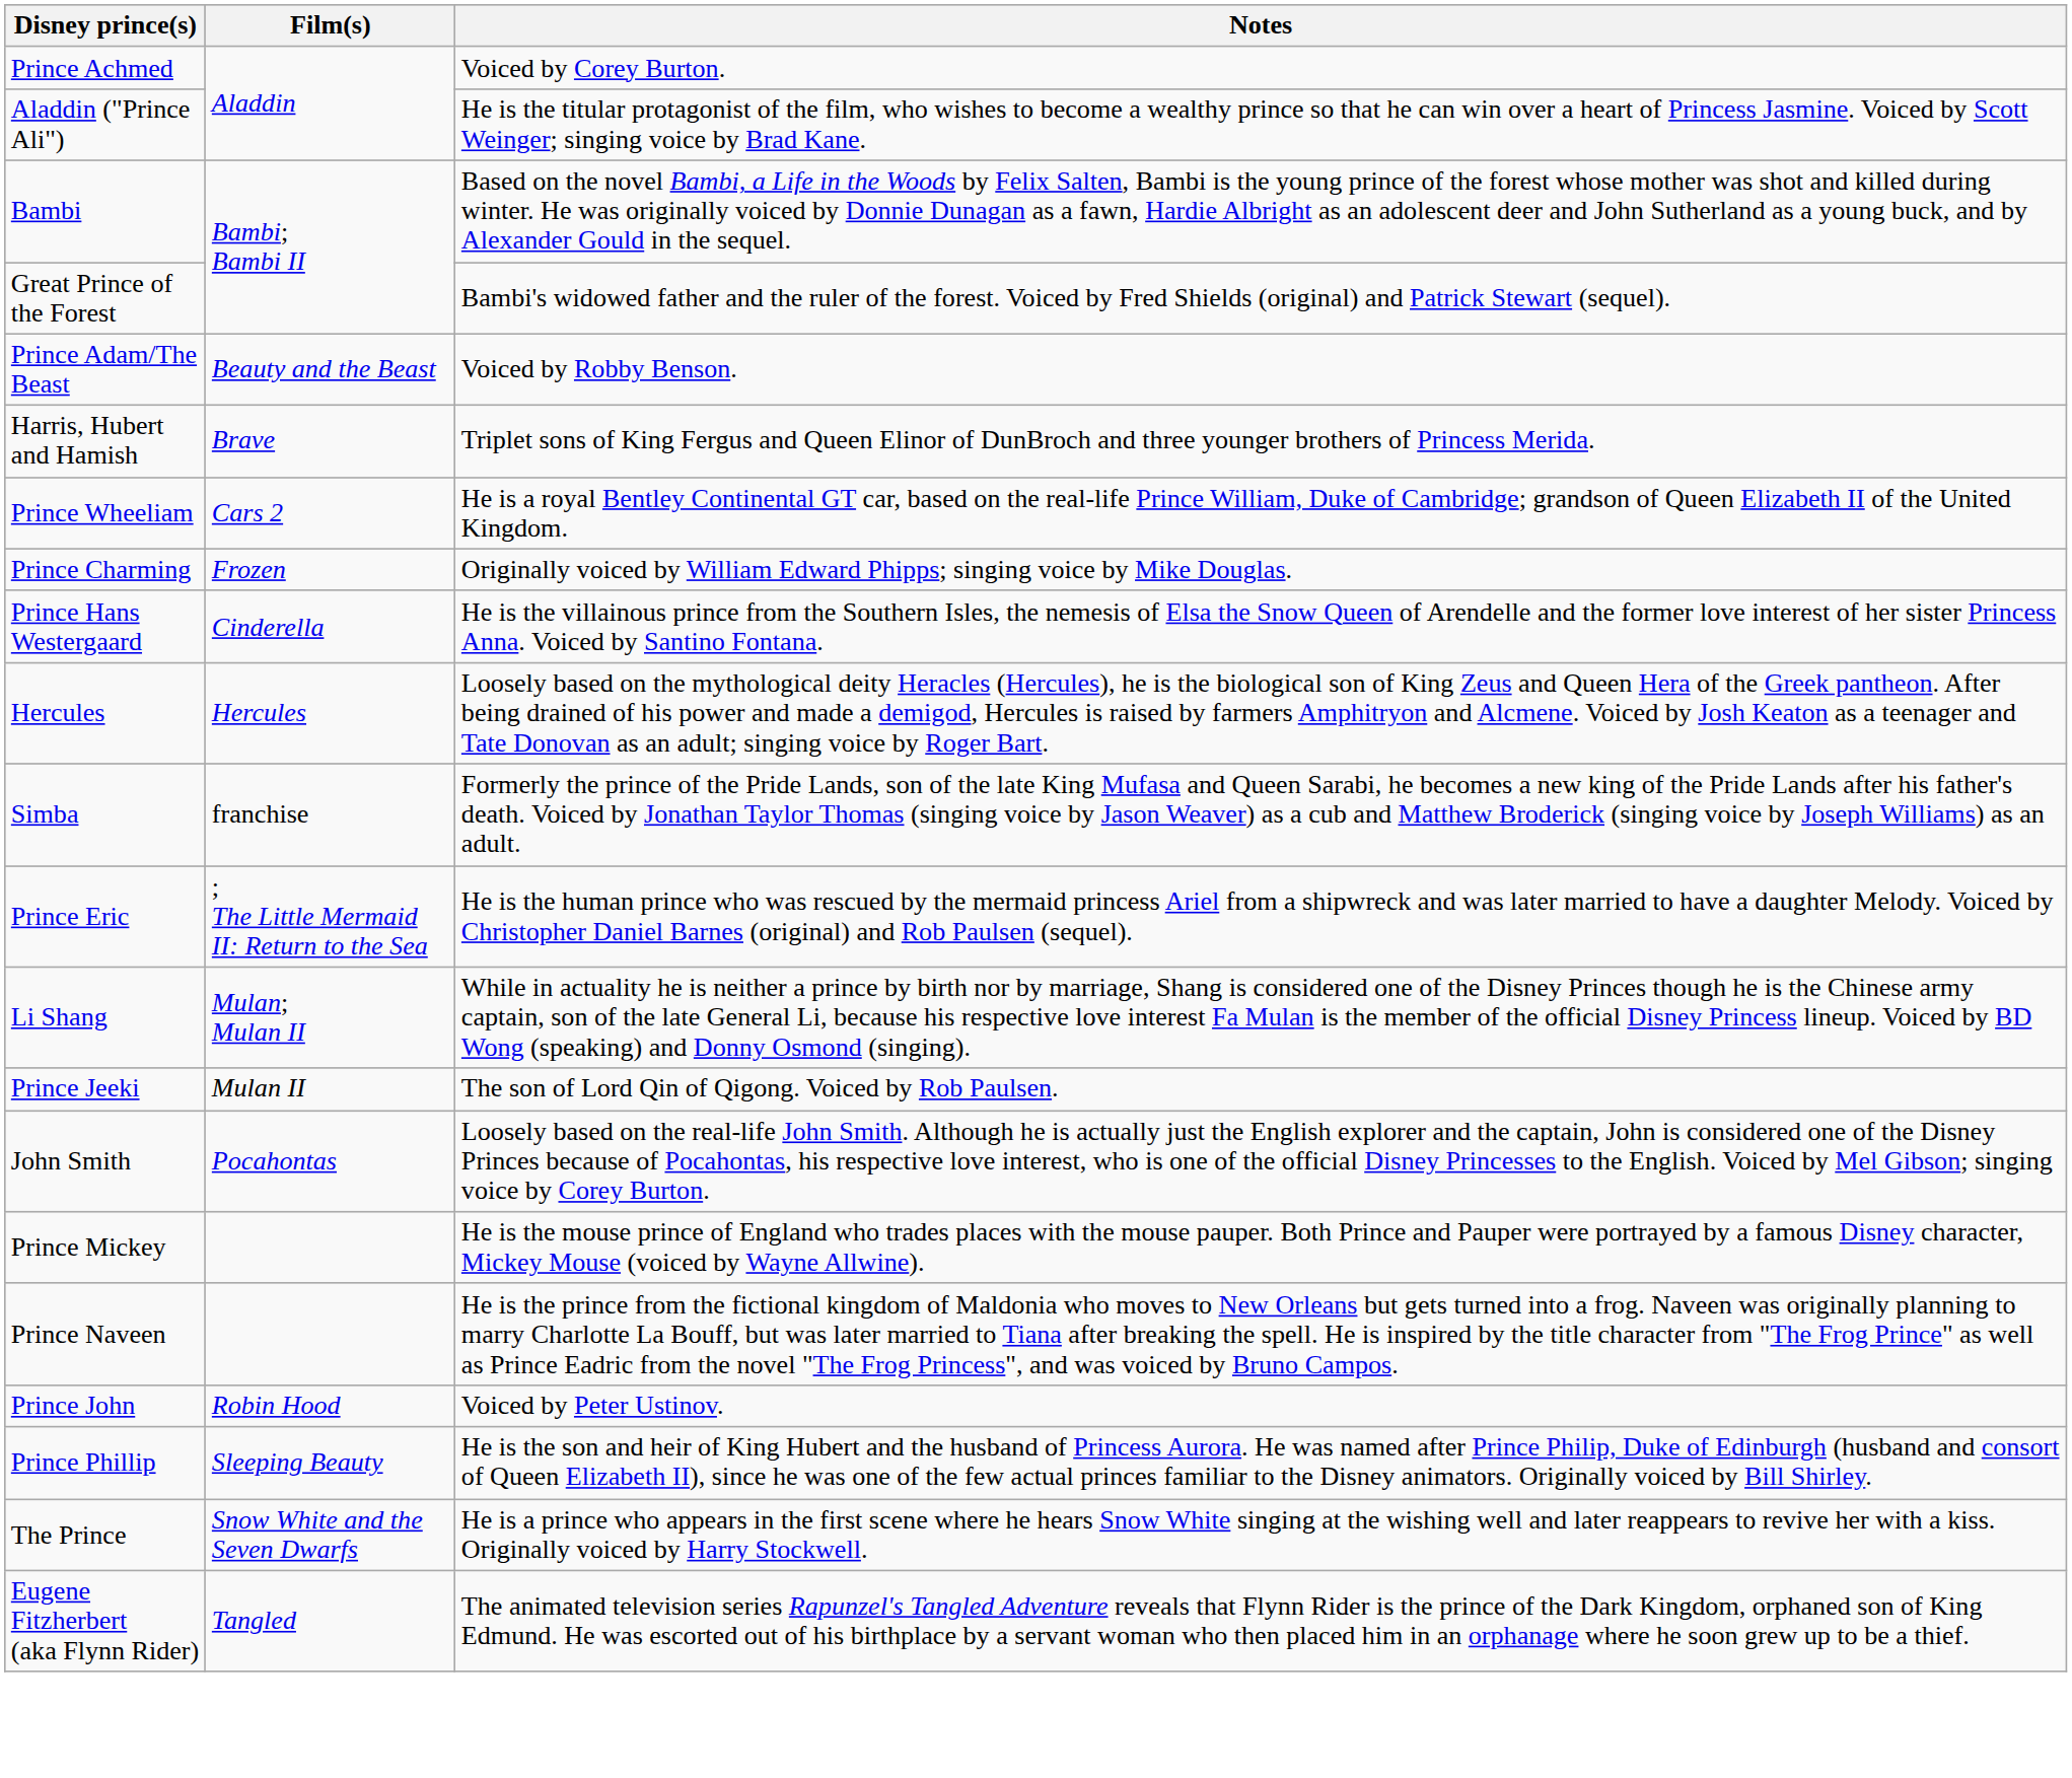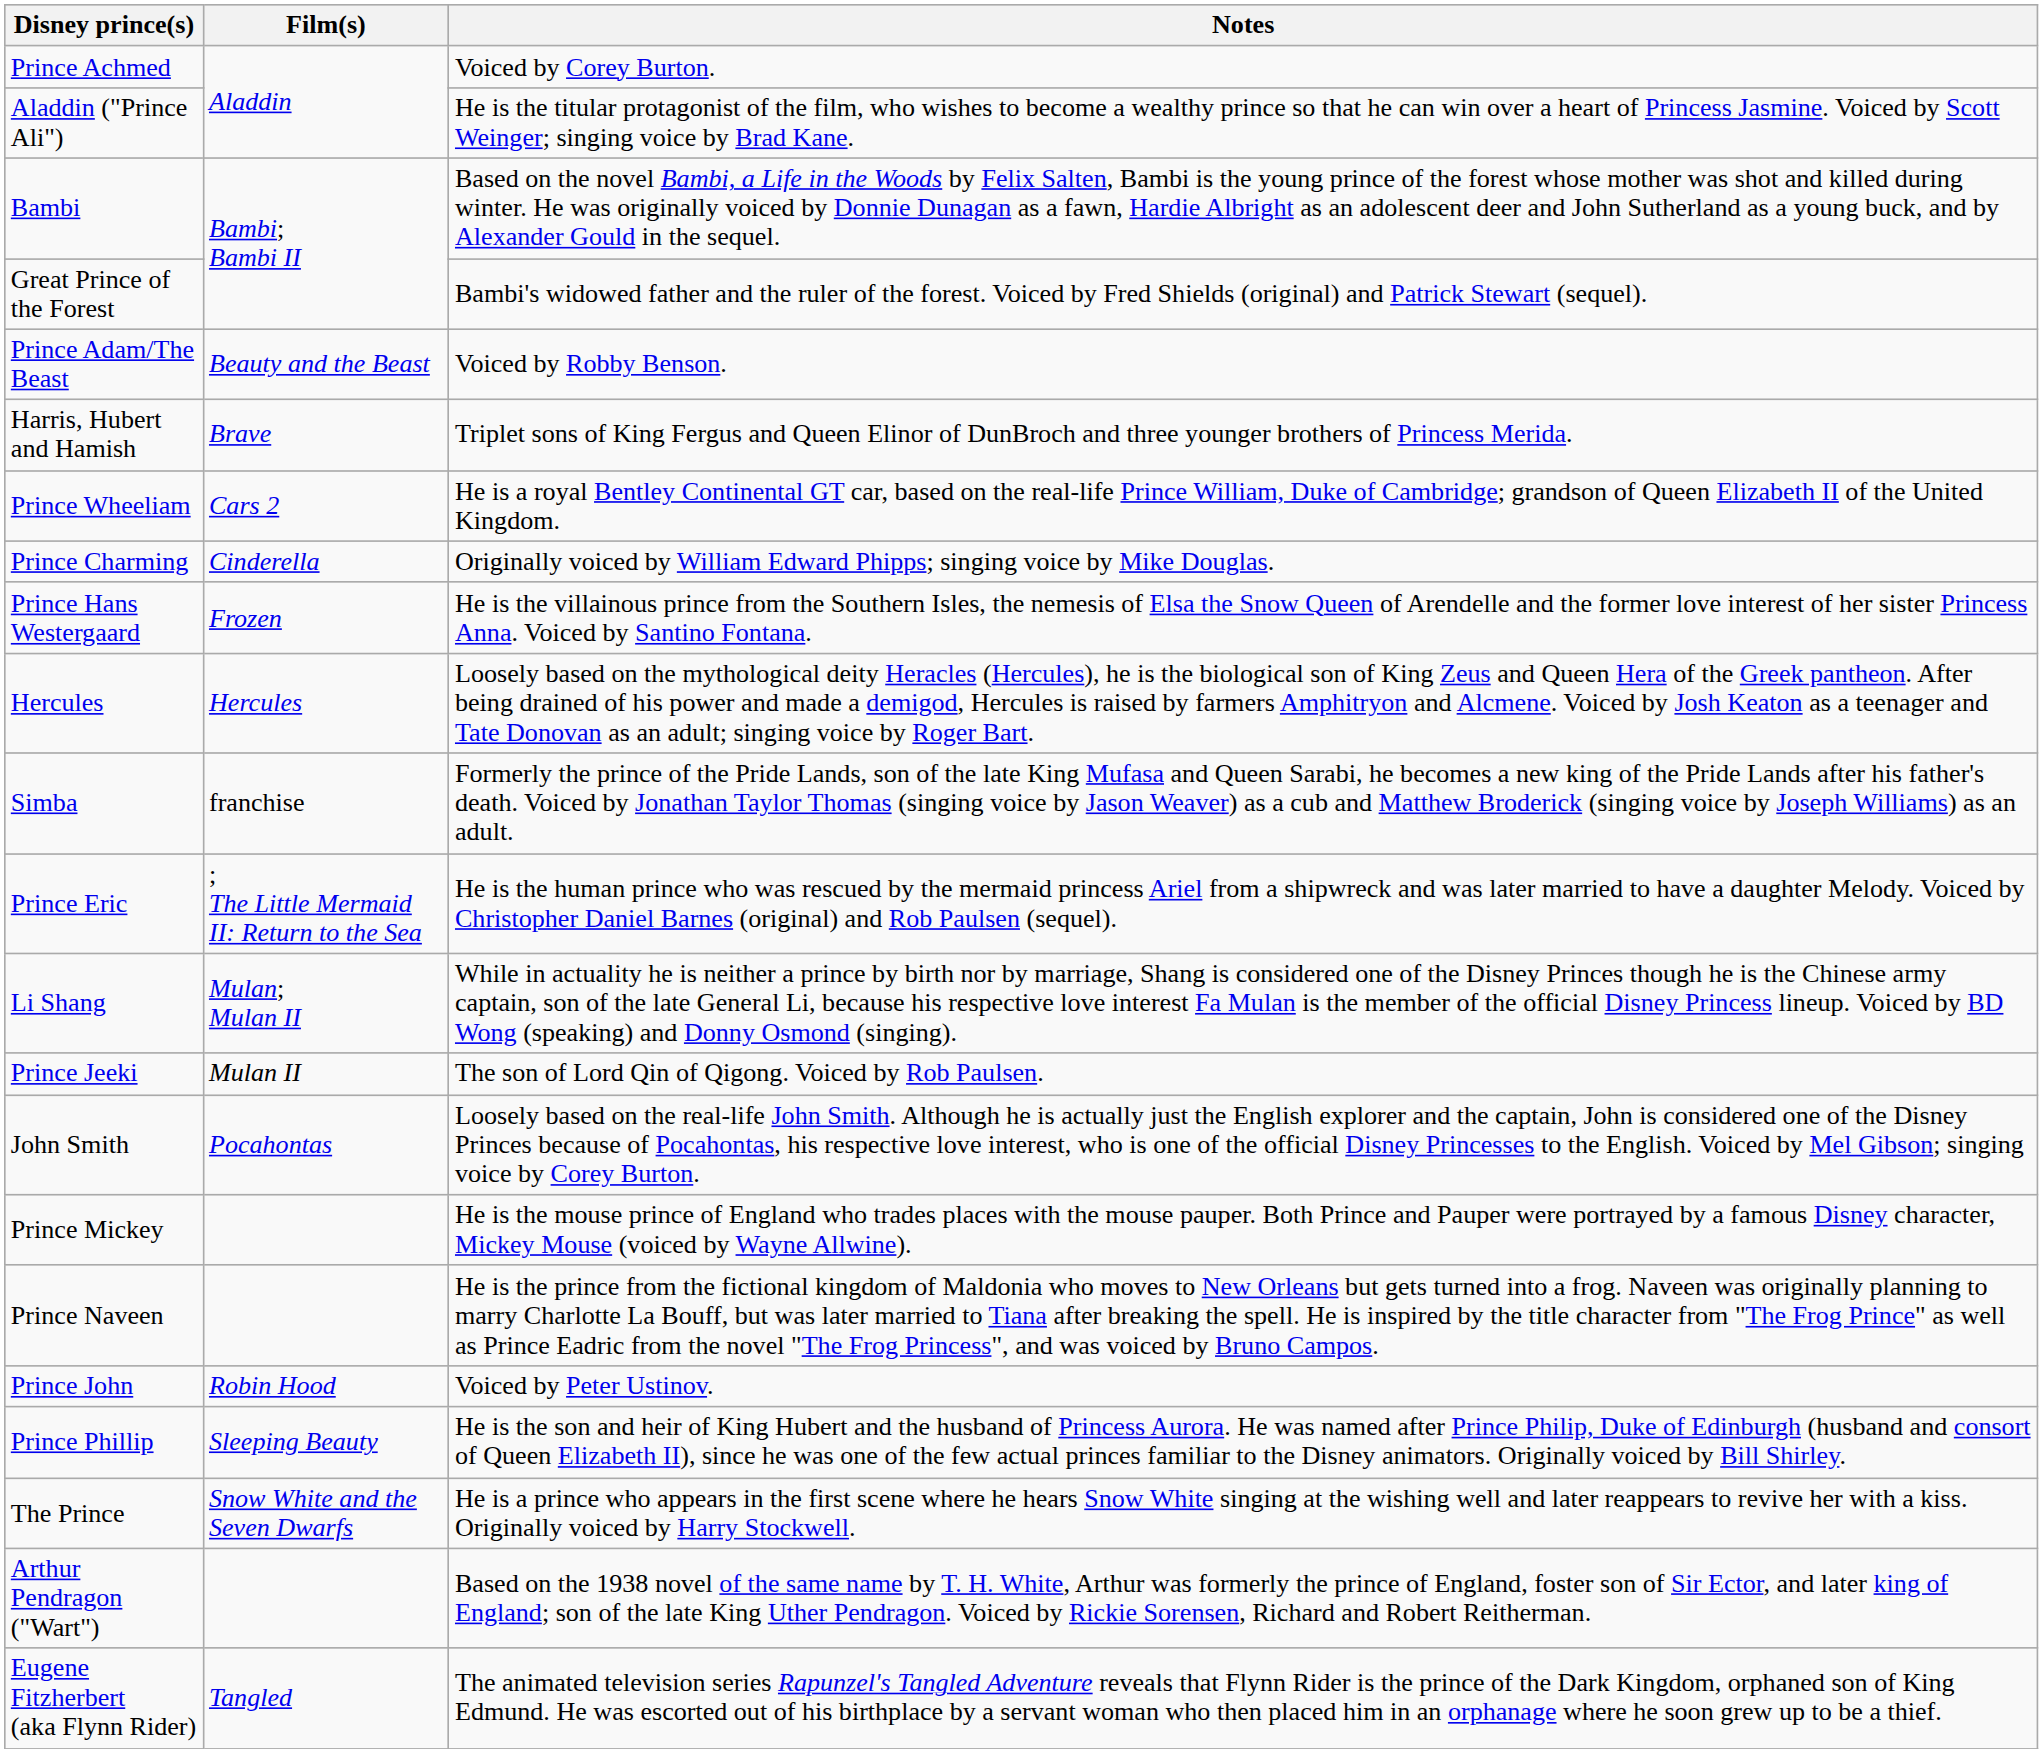 <table class="wikitable sortable">
 <tr>
 <th>Disney prince(s)</th>
 <th>Film(s)</th>
 <th class="unsortable">Notes</th>
 </tr>
 <tr>
 <td><a href='#'>Prince Achmed</a></td>
 <td rowspan="2"><em><a href='#'>Aladdin</a></em></td>
 <td>Voiced by <a href='#'>Corey Burton</a>.</td>
 </tr>
 <tr>
 <td><a href='#'>Aladdin</a> ("Prince Ali")</td>
 <td>He is the titular protagonist of the film, who wishes to become a wealthy prince so that he can win over a heart of <a href='#'>Princess Jasmine</a>. Voiced by <a href='#'>Scott Weinger</a>; singing voice by <a href='#'>Brad Kane</a>.</td>
 </tr>
 <tr>
 <td><a href='#'>Bambi</a></td>
 <td rowspan="2"><em><a href='#'>Bambi</a></em>;<br><em><a href='#'>Bambi II</a></em></td>
 <td>Based on the novel <em><a href='#'>Bambi, a Life in the Woods</a></em> by <a href='#'>Felix Salten</a>, Bambi is the young prince of the forest whose mother was shot and killed during winter. He was originally voiced by <a href='#'>Donnie Dunagan</a> as a fawn, <a href='#'>Hardie Albright</a> as an adolescent deer and John Sutherland as a young buck, and by <a href='#'>Alexander Gould</a> in the sequel.</td>
 </tr>
 <tr>
 <td>Great Prince of the Forest</td>
 <td>Bambi's widowed father and the ruler of the forest. Voiced by Fred Shields (original) and <a href='#'>Patrick Stewart</a> (sequel).</td>
 </tr>
 <tr>
 <td><a href='#'>Prince Adam/The Beast</a></td>
 <td><em><a href='#'>Beauty and the Beast</a></em></td>
 <td>Voiced by <a href='#'>Robby Benson</a>.</td>
 </tr>
 <tr>
 <td>Harris, Hubert and Hamish</td>
 <td><em><a href='#'>Brave</a></em></td>
 <td>Triplet sons of King Fergus and Queen Elinor of DunBroch and three younger brothers of <a href='#'>Princess Merida</a>.</td>
 </tr>
 <tr>
 <td><a href='#'>Prince Wheeliam</a></td>
 <td><em><a href='#'>Cars 2</a></em></td>
 <td>He is a royal <a href='#'>Bentley Continental GT</a> car, based on the real-life <a href='#'>Prince William, Duke of Cambridge</a>; grandson of Queen <a href='#'>Elizabeth II</a> of the United Kingdom.</td>
 </tr>
 <tr>
 <td><a href='#'>Prince Charming</a></td>
-<td><em><a href='#'>Frozen</a></em></td>
+<td><em><a href='#'>Cinderella</a></em></td>
 <td>Originally voiced by <a href='#'>William Edward Phipps</a>; singing voice by <a href='#'>Mike Douglas</a>.</td>
 </tr>
 <tr>
 <td><a href='#'>Prince Hans Westergaard</a></td>
-<td><em><a href='#'>Cinderella</a></em></td>
+<td><em><a href='#'>Frozen</a></em></td>
 <td>He is the villainous prince from the Southern Isles, the nemesis of <a href='#'>Elsa the Snow Queen</a> of Arendelle and the former love interest of her sister <a href='#'>Princess Anna</a>. Voiced by <a href='#'>Santino Fontana</a>.</td>
 </tr>
 <tr>
 <td><a href='#'>Hercules</a></td>
 <td><em><a href='#'>Hercules</a></em></td>
 <td>Loosely based on the mythological deity <a href='#'>Heracles</a> (<a href='#'>Hercules</a>), he is the biological son of King <a href='#'>Zeus</a> and Queen <a href='#'>Hera</a> of the <a href='#'>Greek pantheon</a>. After being drained of his power and made a <a href='#'>demigod</a>, Hercules is raised by farmers <a href='#'>Amphitryon</a> and <a href='#'>Alcmene</a>. Voiced by <a href='#'>Josh Keaton</a> as a teenager and <a href='#'>Tate Donovan</a> as an adult; singing voice by <a href='#'>Roger Bart</a>.</td>
 </tr>
 <tr>
 <td><a href='#'>Simba</a></td>
 <td><em></em> franchise</td>
 <td>Formerly the prince of the Pride Lands, son of the late King <a href='#'>Mufasa</a> and Queen Sarabi, he becomes a new king of the Pride Lands after his father's death. Voiced by <a href='#'>Jonathan Taylor Thomas</a> (singing voice by <a href='#'>Jason Weaver</a>) as a cub and <a href='#'>Matthew Broderick</a> (singing voice by <a href='#'>Joseph Williams</a>) as an adult.</td>
 </tr>
 <tr>
 <td><a href='#'>Prince Eric</a></td>
 <td><em></em>;<br><em><a href='#'>The Little Mermaid II: Return to the Sea</a></em></td>
 <td>He is the human prince who was rescued by the mermaid princess <a href='#'>Ariel</a> from a shipwreck and was later married to have a daughter Melody. Voiced by <a href='#'>Christopher Daniel Barnes</a> (original) and <a href='#'>Rob Paulsen</a> (sequel).</td>
 </tr>
 <tr>
 <td><a href='#'>Li Shang</a></td>
 <td><em><a href='#'>Mulan</a></em>;<br><em><a href='#'>Mulan II</a></em></td>
 <td>While in actuality he is neither a prince by birth nor by marriage, Shang is considered one of the Disney Princes though he is the Chinese army captain, son of the late General Li, because his respective love interest <a href='#'>Fa Mulan</a> is the member of the official <a href='#'>Disney Princess</a> lineup. Voiced by <a href='#'>BD Wong</a> (speaking) and <a href='#'>Donny Osmond</a> (singing).</td>
 </tr>
 <tr>
 <td><a href='#'>Prince Jeeki</a></td>
 <td><em>Mulan II</em></td>
 <td>The son of Lord Qin of Qigong. Voiced by <a href='#'>Rob Paulsen</a>.</td>
 </tr>
 <tr>
 <td>John Smith</td>
 <td><em><a href='#'>Pocahontas</a></em></td>
 <td>Loosely based on the real-life <a href='#'>John Smith</a>. Although he is actually just the English explorer and the captain, John is considered one of the Disney Princes because of <a href='#'>Pocahontas</a>, his respective love interest, who is one of the official <a href='#'>Disney Princesses</a> to the English. Voiced by <a href='#'>Mel Gibson</a>; singing voice by <a href='#'>Corey Burton</a>.</td>
 </tr>
 <tr>
 <td>Prince Mickey</td>
 <td><em></em></td>
 <td>He is the mouse prince of England who trades places with the mouse pauper. Both Prince and Pauper were portrayed by a famous <a href='#'>Disney</a> character, <a href='#'>Mickey Mouse</a> (voiced by <a href='#'>Wayne Allwine</a>).</td>
 </tr>
 <tr>
 <td>Prince Naveen</td>
 <td><em></em></td>
 <td>He is the prince from the fictional kingdom of Maldonia who moves to <a href='#'>New Orleans</a> but gets turned into a frog. Naveen was originally planning to marry Charlotte La Bouff, but was later married to <a href='#'>Tiana</a> after breaking the spell. He is inspired by the title character from "<a href='#'>The Frog Prince</a>" as well as Prince Eadric from the novel "<a href='#'>The Frog Princess</a>", and was voiced by <a href='#'>Bruno Campos</a>.</td>
 </tr>
 <tr>
 <td><a href='#'>Prince John</a></td>
 <td><em><a href='#'>Robin Hood</a></em></td>
 <td>Voiced by <a href='#'>Peter Ustinov</a>.</td>
 </tr>
 <tr>
 <td><a href='#'>Prince Phillip</a></td>
 <td><em><a href='#'>Sleeping Beauty</a></em></td>
 <td>He is the son and heir of King Hubert and the husband of <a href='#'>Princess Aurora</a>. He was named after <a href='#'>Prince Philip, Duke of Edinburgh</a> (husband and <a href='#'>consort</a> of Queen <a href='#'>Elizabeth II</a>), since he was one of the few actual princes familiar to the Disney animators. Originally voiced by <a href='#'>Bill Shirley</a>.</td>
 </tr>
 <tr>
 <td>The Prince</td>
 <td><em><a href='#'>Snow White and the Seven Dwarfs</a></em></td>
 <td>He is a prince who appears in the first scene where he hears <a href='#'>Snow White</a> singing at the wishing well and later reappears to revive her with a kiss. Originally voiced by <a href='#'>Harry Stockwell</a>.</td>
 </tr>
 <tr>
+<td><a href='#'>Arthur Pendragon</a> ("Wart")</td>
+<td><em></em></td>
+<td>Based on the 1938 novel <a href='#'>of the same name</a> by <a href='#'>T. H. White</a>, Arthur was formerly the prince of England, foster son of <a href='#'>Sir Ector</a>, and later <a href='#'>king of England</a>; son of the late King <a href='#'>Uther Pendragon</a>. Voiced by <a href='#'>Rickie Sorensen</a>, Richard and Robert Reitherman.</td>
+</tr>
+<tr>
 <td><a href='#'>Eugene Fitzherbert</a><br>(aka Flynn Rider)</td>
 <td><em><a href='#'>Tangled</a></em></td>
 <td>The animated television series <em><a href='#'>Rapunzel's Tangled Adventure</a></em> reveals that Flynn Rider is the prince of the Dark Kingdom, orphaned son of King Edmund. He was escorted out of his birthplace by a servant woman who then placed him in an <a href='#'>orphanage</a> where he soon grew up to be a thief.</td>
 </tr>
 </table>
